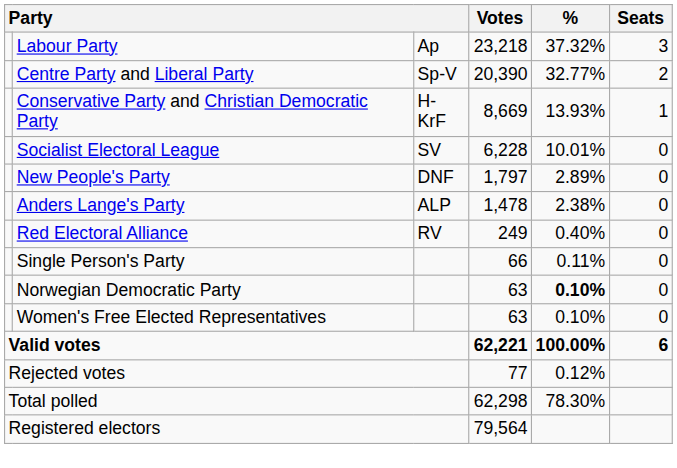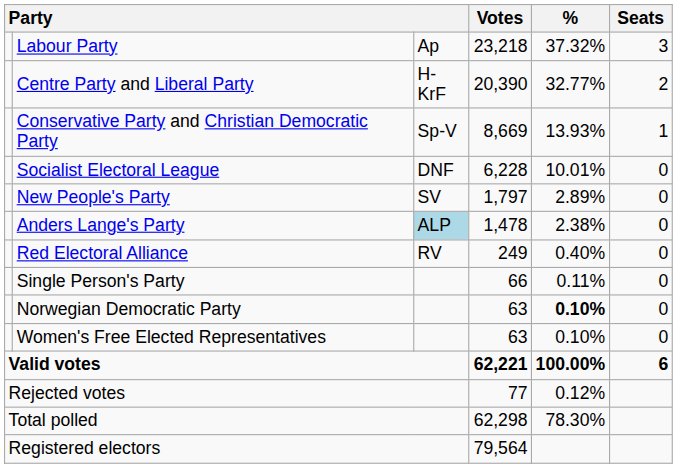 <table class="wikitable" border="1" style="text-align:right;">
 <tr>
 <th style="text-align:left;" colspan=3>Party</th>
 <th align=center width="50">Votes</th>
 <th align=center width="50">%</th>
 <th align=center width="50">Seats</th>
 </tr>
 <tr>
 <td></td>
 <td align=left><a href='#'>Labour Party</a></td>
 <td align=left>Ap</td>
 <td>23,218</td>
 <td>37.32%</td>
 <td>3</td>
 </tr>
 <tr>
 <td></td>
 <td align=left><a href='#'>Centre Party</a> and <a href='#'>Liberal Party</a></td>
-<td align=left>Sp-V</td>
+<td align=left>H-KrF</td>
 <td>20,390</td>
 <td>32.77%</td>
 <td>2</td>
 </tr>
 <tr>
 <td></td>
 <td align=left><a href='#'>Conservative Party</a> and <a href='#'>Christian Democratic Party</a></td>
-<td align=left>H-KrF</td>
+<td align=left>Sp-V</td>
 <td>8,669</td>
 <td>13.93%</td>
 <td>1</td>
 </tr>
 <tr>
 <td></td>
 <td align=left><a href='#'>Socialist Electoral League</a></td>
-<td align=left>SV</td>
+<td align=left>DNF</td>
 <td>6,228</td>
 <td>10.01%</td>
 <td>0</td>
 </tr>
 <tr>
 <td></td>
 <td align=left><a href='#'>New People's Party</a></td>
-<td align=left>DNF</td>
+<td align=left>SV</td>
 <td>1,797</td>
 <td>2.89%</td>
 <td>0</td>
 </tr>
 <tr>
 <td></td>
 <td align=left><a href='#'>Anders Lange's Party</a></td>
-<td align=left>ALP</td>
+<td align=left style="background: lightblue;">ALP</td>
 <td>1,478</td>
 <td>2.38%</td>
 <td>0</td>
 </tr>
 <tr>
 <td></td>
 <td align=left><a href='#'>Red Electoral Alliance</a></td>
 <td align=left>RV</td>
 <td>249</td>
 <td>0.40%</td>
 <td>0</td>
 </tr>
 <tr>
 <td></td>
 <td align=left>Single Person's Party</td>
 <td align=left></td>
 <td>66</td>
 <td>0.11%</td>
 <td>0</td>
 </tr>
 <tr>
 <td></td>
 <td align=left>Norwegian Democratic Party</td>
 <td align=left></td>
 <td>63</td>
 <td><strong>0.10%</strong></td>
 <td>0</td>
 </tr>
 <tr>
 <td></td>
 <td align=left>Women's Free Elected Representatives</td>
 <td align=left></td>
 <td>63</td>
 <td>0.10%</td>
 <td>0</td>
 </tr>
 <tr style="font-weight:bold">
 <td align=left colspan=3>Valid votes</td>
 <td>62,221</td>
 <td>100.00%</td>
 <td>6</td>
 </tr>
 <tr>
 <td align=left colspan=3>Rejected votes</td>
 <td>77</td>
 <td>0.12%</td>
 <td></td>
 </tr>
 <tr>
 <td align=left colspan=3>Total polled</td>
 <td>62,298</td>
 <td>78.30%</td>
 <td></td>
 </tr>
 <tr>
 <td align=left colspan=3>Registered electors</td>
 <td>79,564</td>
 <td></td>
 <td></td>
 </tr>
 </table>
